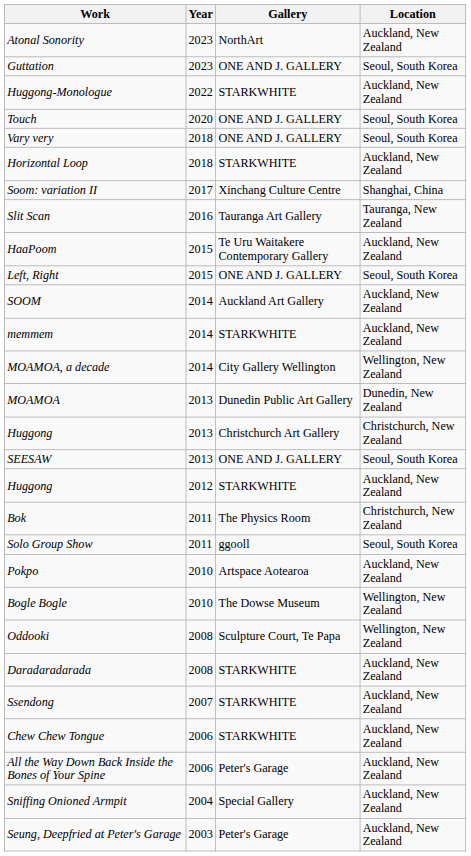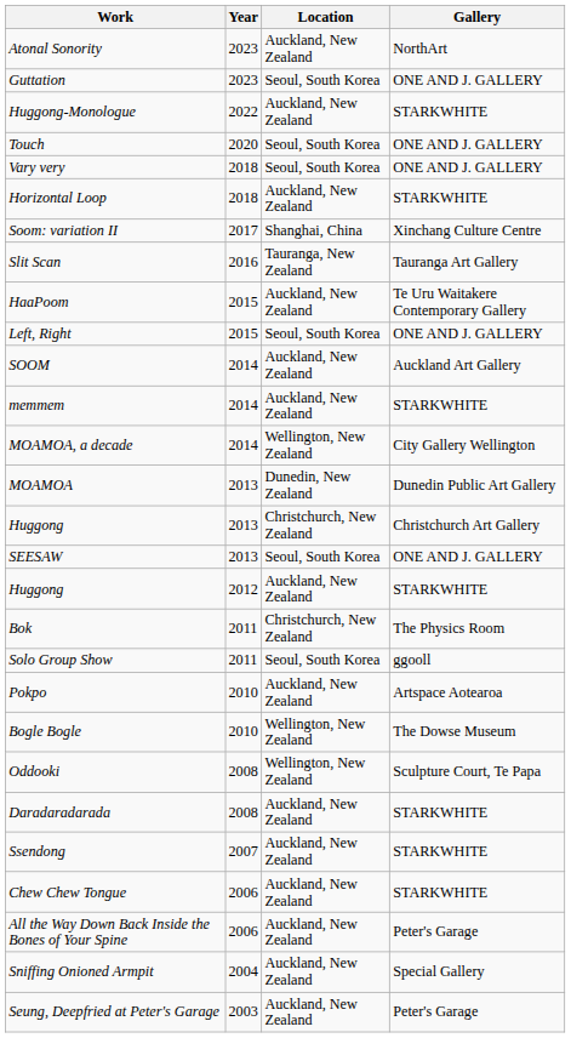 <table class="wikitable">
 <tr>
 <th>Work</th>
 <th>Year</th>
+<th>Location</th>
 <th>Gallery</th>
-<th>Location</th>
 </tr>
 <tr>
 <td><em>Atonal Sonority</em> </td>
 <td>2023</td>
+<td>Auckland, New Zealand</td>
 <td>NorthArt</td>
-<td>Auckland, New Zealand</td>
 </tr>
 <tr>
 <td><em>Guttation</em> </td>
 <td>2023</td>
+<td>Seoul, South Korea</td>
 <td>ONE AND J. GALLERY</td>
-<td>Seoul, South Korea</td>
 </tr>
 <tr>
 <td><em>Huggong-Monologue</em> </td>
 <td>2022</td>
+<td>Auckland, New Zealand</td>
 <td>STARKWHITE</td>
-<td>Auckland, New Zealand</td>
 </tr>
 <tr>
 <td><em>Touch</em> </td>
 <td>2020</td>
+<td>Seoul, South Korea</td>
 <td>ONE AND J. GALLERY</td>
-<td>Seoul, South Korea</td>
 </tr>
 <tr>
 <td><em>Vary very</em> </td>
 <td>2018</td>
+<td>Seoul, South Korea</td>
 <td>ONE AND J. GALLERY</td>
-<td>Seoul, South Korea</td>
 </tr>
 <tr>
 <td><em>Horizontal Loop</em> </td>
 <td>2018</td>
+<td>Auckland, New Zealand</td>
 <td>STARKWHITE</td>
-<td>Auckland, New Zealand</td>
 </tr>
 <tr>
 <td><em>Soom: variation II</em> </td>
 <td>2017</td>
+<td>Shanghai, China</td>
 <td>Xinchang Culture Centre</td>
-<td>Shanghai, China</td>
 </tr>
 <tr>
 <td><em>Slit Scan</em> </td>
 <td>2016</td>
+<td>Tauranga, New Zealand</td>
 <td>Tauranga Art Gallery</td>
-<td>Tauranga, New Zealand</td>
 </tr>
 <tr>
 <td><em>HaaPoom</em> </td>
 <td>2015</td>
+<td>Auckland, New Zealand</td>
 <td>Te Uru Waitakere Contemporary Gallery</td>
-<td>Auckland, New Zealand</td>
 </tr>
 <tr>
 <td><em>Left, Right</em> </td>
 <td>2015</td>
+<td>Seoul, South Korea</td>
 <td>ONE AND J. GALLERY</td>
-<td>Seoul, South Korea</td>
 </tr>
 <tr>
 <td><em>SOOM</em> </td>
 <td>2014</td>
+<td>Auckland, New Zealand</td>
 <td>Auckland Art Gallery</td>
-<td>Auckland, New Zealand</td>
 </tr>
 <tr>
 <td><em>memmem</em> </td>
 <td>2014</td>
+<td>Auckland, New Zealand</td>
 <td>STARKWHITE</td>
-<td>Auckland, New Zealand</td>
 </tr>
 <tr>
 <td><em>MOAMOA, a decade</em> </td>
 <td>2014</td>
+<td>Wellington, New Zealand</td>
 <td>City Gallery Wellington</td>
-<td>Wellington, New Zealand</td>
 </tr>
 <tr>
 <td><em>MOAMOA</em> </td>
 <td>2013</td>
+<td>Dunedin, New Zealand</td>
 <td>Dunedin Public Art Gallery</td>
-<td>Dunedin, New Zealand</td>
 </tr>
 <tr>
 <td><em>Huggong</em> </td>
 <td>2013</td>
+<td>Christchurch, New Zealand</td>
 <td>Christchurch Art Gallery</td>
-<td>Christchurch, New Zealand</td>
 </tr>
 <tr>
 <td><em>SEESAW</em> </td>
 <td>2013</td>
+<td>Seoul, South Korea</td>
 <td>ONE AND J. GALLERY</td>
-<td>Seoul, South Korea</td>
 </tr>
 <tr>
 <td><em>Huggong</em> </td>
 <td>2012</td>
+<td>Auckland, New Zealand</td>
 <td>STARKWHITE</td>
-<td>Auckland, New Zealand</td>
 </tr>
 <tr>
 <td><em>Bok</em> </td>
 <td>2011</td>
+<td>Christchurch, New Zealand</td>
 <td>The Physics Room</td>
-<td>Christchurch, New Zealand</td>
 </tr>
 <tr>
 <td><em>Solo Group Show</em> </td>
 <td>2011</td>
+<td>Seoul, South Korea</td>
 <td>ggooll</td>
-<td>Seoul, South Korea</td>
 </tr>
 <tr>
 <td><em>Pokpo</em> </td>
 <td>2010</td>
+<td>Auckland, New Zealand</td>
 <td>Artspace Aotearoa</td>
-<td>Auckland, New Zealand</td>
 </tr>
 <tr>
 <td><em>Bogle Bogle</em> </td>
 <td>2010</td>
+<td>Wellington, New Zealand</td>
 <td>The Dowse Museum</td>
-<td>Wellington, New Zealand</td>
 </tr>
 <tr>
 <td><em>Oddooki</em> </td>
 <td>2008</td>
+<td>Wellington, New Zealand</td>
 <td>Sculpture Court, Te Papa</td>
-<td>Wellington, New Zealand</td>
 </tr>
 <tr>
 <td><em>Daradaradarada</em> </td>
 <td>2008</td>
+<td>Auckland, New Zealand</td>
 <td>STARKWHITE</td>
-<td>Auckland, New Zealand</td>
 </tr>
 <tr>
 <td><em>Ssendong</em> </td>
 <td>2007</td>
+<td>Auckland, New Zealand</td>
 <td>STARKWHITE</td>
-<td>Auckland, New Zealand</td>
 </tr>
 <tr>
 <td><em>Chew Chew Tongue</em> </td>
 <td>2006</td>
+<td>Auckland, New Zealand</td>
 <td>STARKWHITE</td>
-<td>Auckland, New Zealand</td>
 </tr>
 <tr>
 <td><em>All the Way Down Back Inside the Bones of Your Spine</em> </td>
 <td>2006</td>
+<td>Auckland, New Zealand</td>
 <td>Peter's Garage</td>
-<td>Auckland, New Zealand</td>
 </tr>
 <tr>
 <td><em>Sniffing Onioned Armpit</em> </td>
 <td>2004</td>
+<td>Auckland, New Zealand</td>
 <td>Special Gallery</td>
-<td>Auckland, New Zealand</td>
 </tr>
 <tr>
 <td><em>Seung, Deepfried at Peter's Garage</em> </td>
 <td>2003</td>
+<td>Auckland, New Zealand</td>
 <td>Peter's Garage</td>
-<td>Auckland, New Zealand</td>
 </tr>
 </table>
